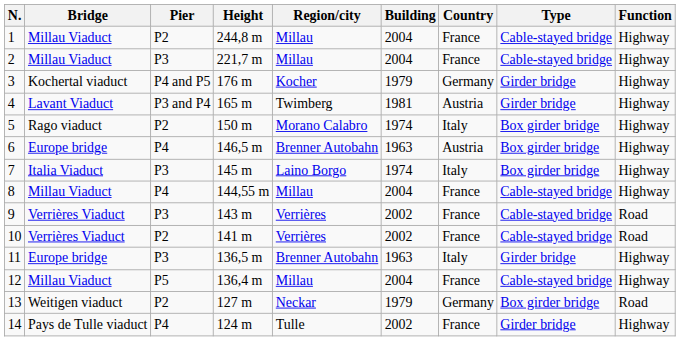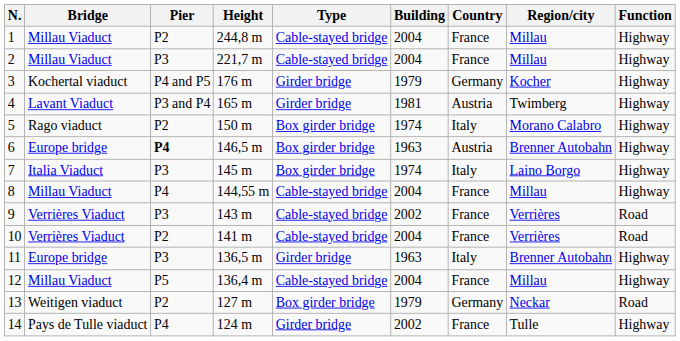 <table class="wikitable">
 <tr>
 <th>N.</th>
 <th>Bridge</th>
 <th>Pier</th>
 <th>Height</th>
-<th>Region/city</th>
+<th>Type</th>
 <th>Building</th>
 <th>Country</th>
-<th>Type</th>
+<th>Region/city</th>
 <th>Function</th>
 </tr>
 <tr>
 <td>1</td>
 <td><a href='#'>Millau Viaduct</a></td>
 <td>P2</td>
 <td>244,8 m</td>
-<td><a href='#'>Millau</a></td>
+<td><a href='#'>Cable-stayed bridge</a></td>
 <td>2004</td>
 <td>France</td>
-<td><a href='#'>Cable-stayed bridge</a></td>
+<td><a href='#'>Millau</a></td>
 <td>Highway</td>
 </tr>
 <tr>
 <td>2</td>
 <td><a href='#'>Millau Viaduct</a></td>
 <td>P3</td>
 <td>221,7 m</td>
-<td><a href='#'>Millau</a></td>
+<td><a href='#'>Cable-stayed bridge</a></td>
 <td>2004</td>
 <td>France</td>
-<td><a href='#'>Cable-stayed bridge</a></td>
+<td><a href='#'>Millau</a></td>
 <td>Highway</td>
 </tr>
 <tr>
 <td>3</td>
 <td>Kochertal viaduct</td>
 <td>P4 and P5</td>
 <td>176 m</td>
-<td><a href='#'>Kocher</a></td>
+<td><a href='#'>Girder bridge</a></td>
 <td>1979</td>
 <td>Germany</td>
-<td><a href='#'>Girder bridge</a></td>
+<td><a href='#'>Kocher</a></td>
 <td>Highway</td>
 </tr>
 <tr>
 <td>4</td>
 <td><a href='#'>Lavant Viaduct</a></td>
 <td>P3 and P4</td>
 <td>165 m</td>
-<td>Twimberg</td>
+<td><a href='#'>Girder bridge</a></td>
 <td>1981</td>
 <td>Austria</td>
-<td><a href='#'>Girder bridge</a></td>
+<td>Twimberg</td>
 <td>Highway</td>
 </tr>
 <tr>
 <td>5</td>
 <td>Rago viaduct</td>
 <td>P2</td>
 <td>150 m</td>
-<td><a href='#'>Morano Calabro</a></td>
+<td><a href='#'>Box girder bridge</a></td>
 <td>1974</td>
 <td>Italy</td>
-<td><a href='#'>Box girder bridge</a></td>
+<td><a href='#'>Morano Calabro</a></td>
 <td>Highway</td>
 </tr>
 <tr>
 <td>6</td>
 <td><a href='#'>Europe bridge</a></td>
-<td>P4</td>
+<td><strong>P4</strong></td>
 <td>146,5 m</td>
-<td><a href='#'>Brenner Autobahn</a></td>
+<td><a href='#'>Box girder bridge</a></td>
 <td>1963</td>
 <td>Austria</td>
-<td><a href='#'>Box girder bridge</a></td>
+<td><a href='#'>Brenner Autobahn</a></td>
 <td>Highway</td>
 </tr>
 <tr>
 <td>7</td>
 <td><a href='#'>Italia Viaduct</a></td>
 <td>P3</td>
 <td>145 m</td>
-<td><a href='#'>Laino Borgo</a></td>
+<td><a href='#'>Box girder bridge</a></td>
 <td>1974</td>
 <td>Italy</td>
-<td><a href='#'>Box girder bridge</a></td>
+<td><a href='#'>Laino Borgo</a></td>
 <td>Highway</td>
 </tr>
 <tr>
 <td>8</td>
 <td><a href='#'>Millau Viaduct</a></td>
 <td>P4</td>
 <td>144,55 m</td>
-<td><a href='#'>Millau</a></td>
+<td><a href='#'>Cable-stayed bridge</a></td>
 <td>2004</td>
 <td>France</td>
-<td><a href='#'>Cable-stayed bridge</a></td>
+<td><a href='#'>Millau</a></td>
 <td>Highway</td>
 </tr>
 <tr>
 <td>9</td>
 <td><a href='#'>Verrières Viaduct</a></td>
 <td>P3</td>
 <td>143 m</td>
-<td><a href='#'>Verrières</a></td>
+<td><a href='#'>Cable-stayed bridge</a></td>
 <td>2002</td>
 <td>France</td>
-<td><a href='#'>Cable-stayed bridge</a></td>
+<td><a href='#'>Verrières</a></td>
 <td>Road</td>
 </tr>
 <tr>
 <td>10</td>
 <td><a href='#'>Verrières Viaduct</a></td>
 <td>P2</td>
 <td>141 m</td>
+<td><a href='#'>Cable-stayed bridge</a></td>
+<td>2004</td>
+<td>France</td>
 <td><a href='#'>Verrières</a></td>
-<td>2002</td>
-<td>France</td>
-<td><a href='#'>Cable-stayed bridge</a></td>
 <td>Road</td>
 </tr>
 <tr>
 <td>11</td>
 <td><a href='#'>Europe bridge</a></td>
 <td>P3</td>
 <td>136,5 m</td>
-<td><a href='#'>Brenner Autobahn</a></td>
+<td><a href='#'>Girder bridge</a></td>
 <td>1963</td>
 <td>Italy</td>
-<td><a href='#'>Girder bridge</a></td>
+<td><a href='#'>Brenner Autobahn</a></td>
 <td>Highway</td>
 </tr>
 <tr>
 <td>12</td>
 <td><a href='#'>Millau Viaduct</a></td>
 <td>P5</td>
 <td>136,4 m</td>
-<td><a href='#'>Millau</a></td>
+<td><a href='#'>Cable-stayed bridge</a></td>
 <td>2004</td>
 <td>France</td>
-<td><a href='#'>Cable-stayed bridge</a></td>
+<td><a href='#'>Millau</a></td>
 <td>Highway</td>
 </tr>
 <tr>
 <td>13</td>
 <td>Weitigen viaduct</td>
 <td>P2</td>
 <td>127 m</td>
-<td><a href='#'>Neckar</a></td>
+<td><a href='#'>Box girder bridge</a></td>
 <td>1979</td>
 <td>Germany</td>
-<td><a href='#'>Box girder bridge</a></td>
+<td><a href='#'>Neckar</a></td>
 <td>Road</td>
 </tr>
 <tr>
 <td>14</td>
 <td>Pays de Tulle viaduct</td>
 <td>P4</td>
 <td>124 m</td>
-<td>Tulle</td>
+<td><a href='#'>Girder bridge</a></td>
 <td>2002</td>
 <td>France</td>
-<td><a href='#'>Girder bridge</a></td>
+<td>Tulle</td>
 <td>Highway</td>
 </tr>
 </table>
